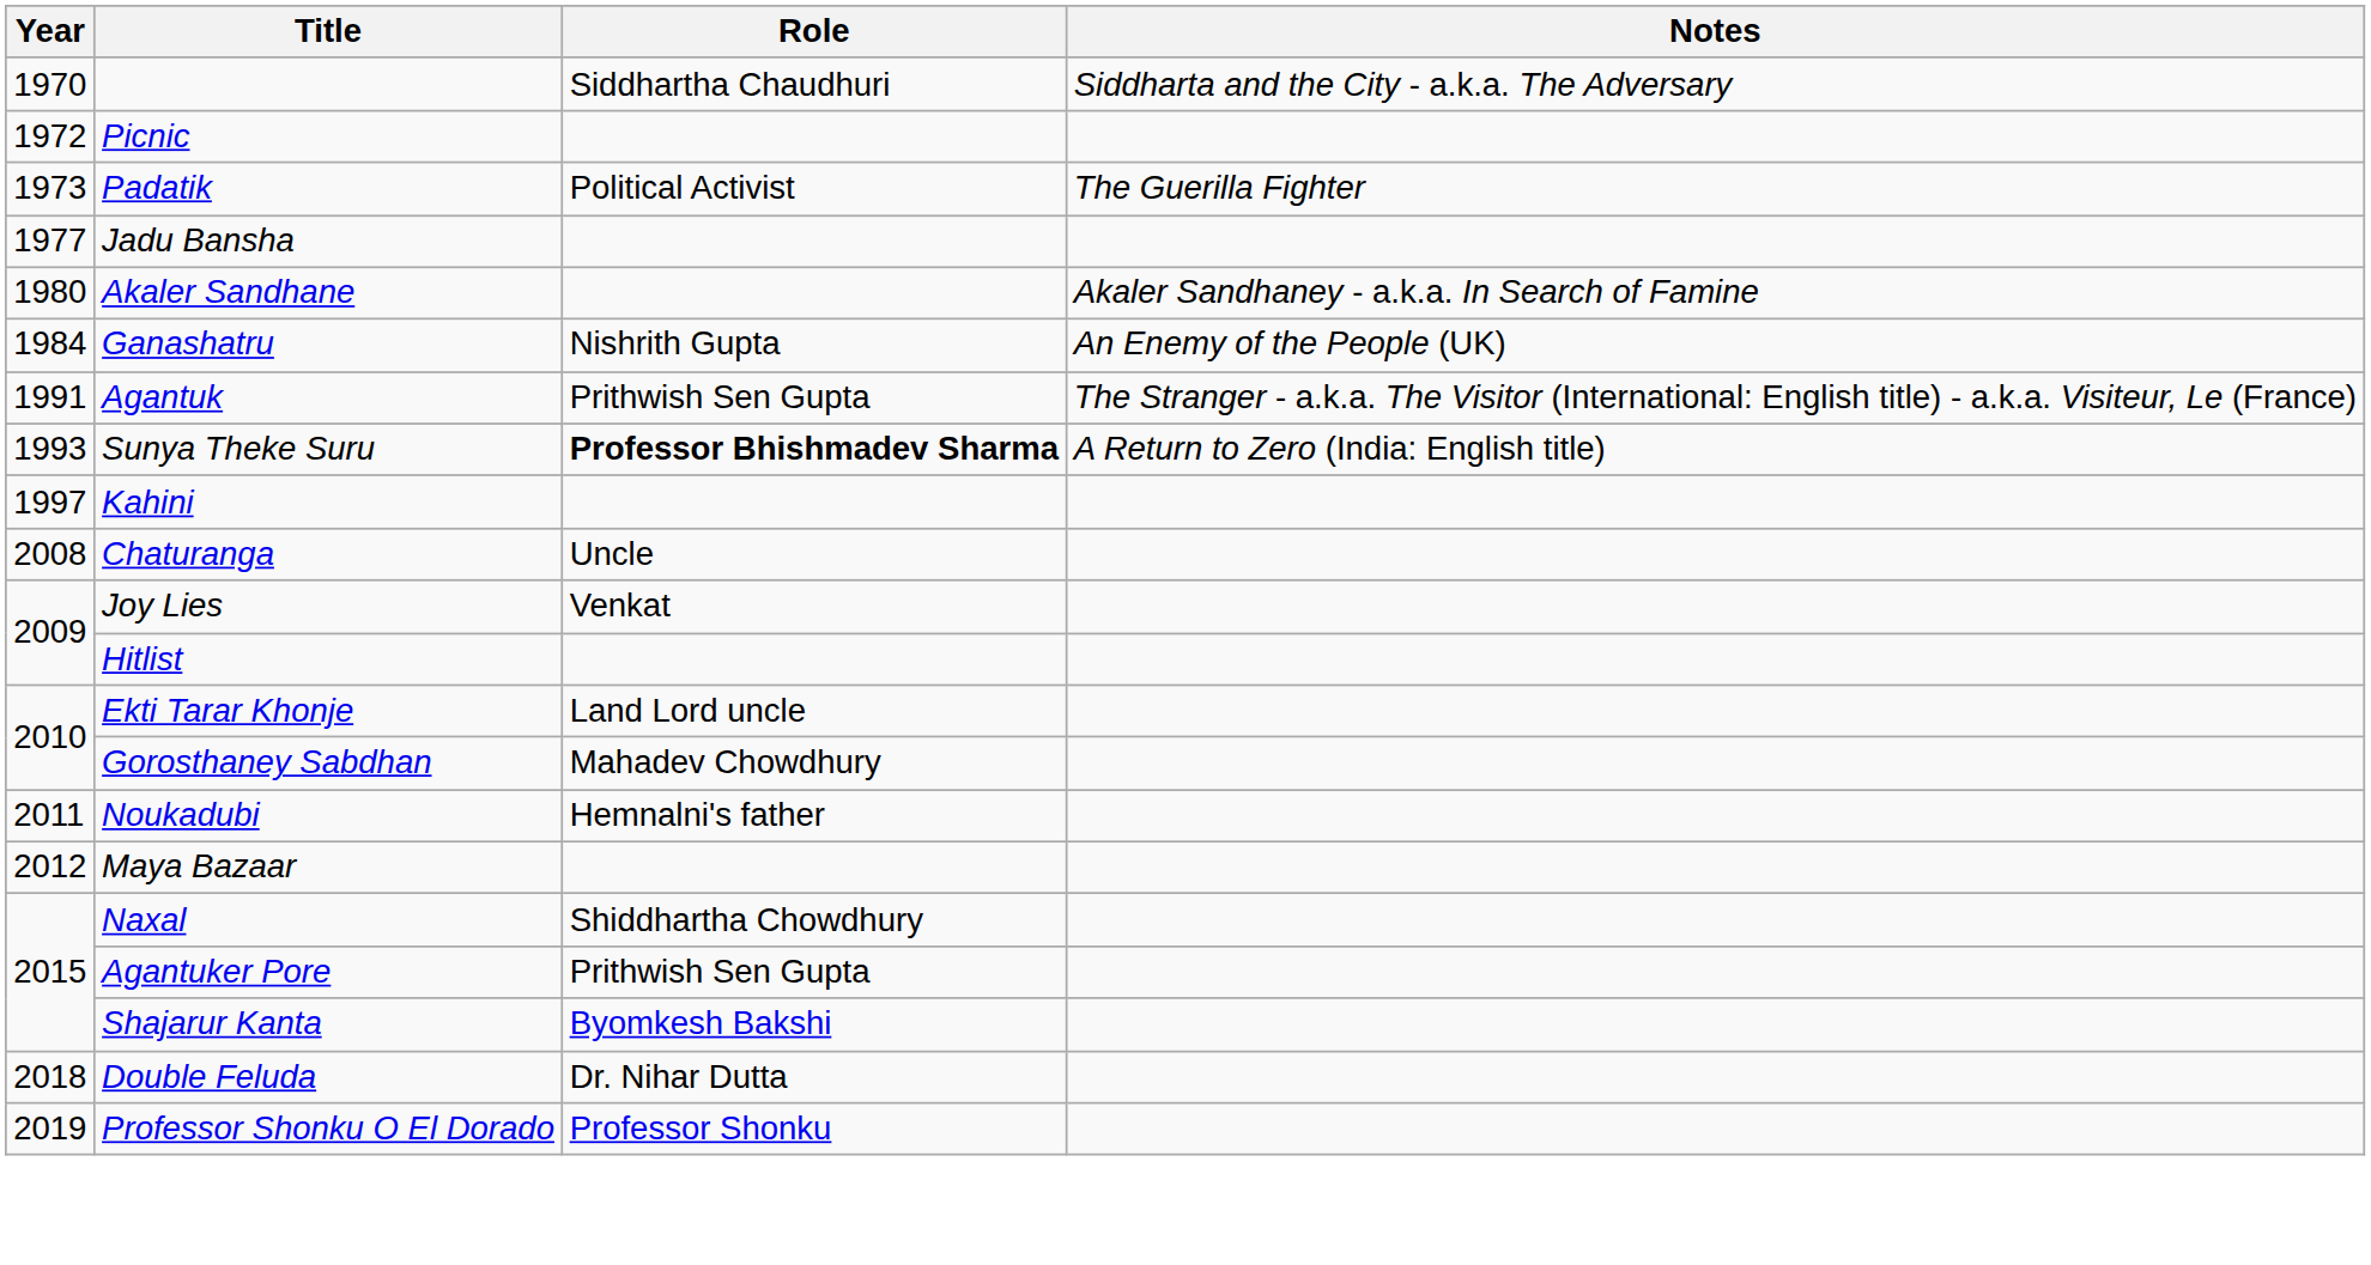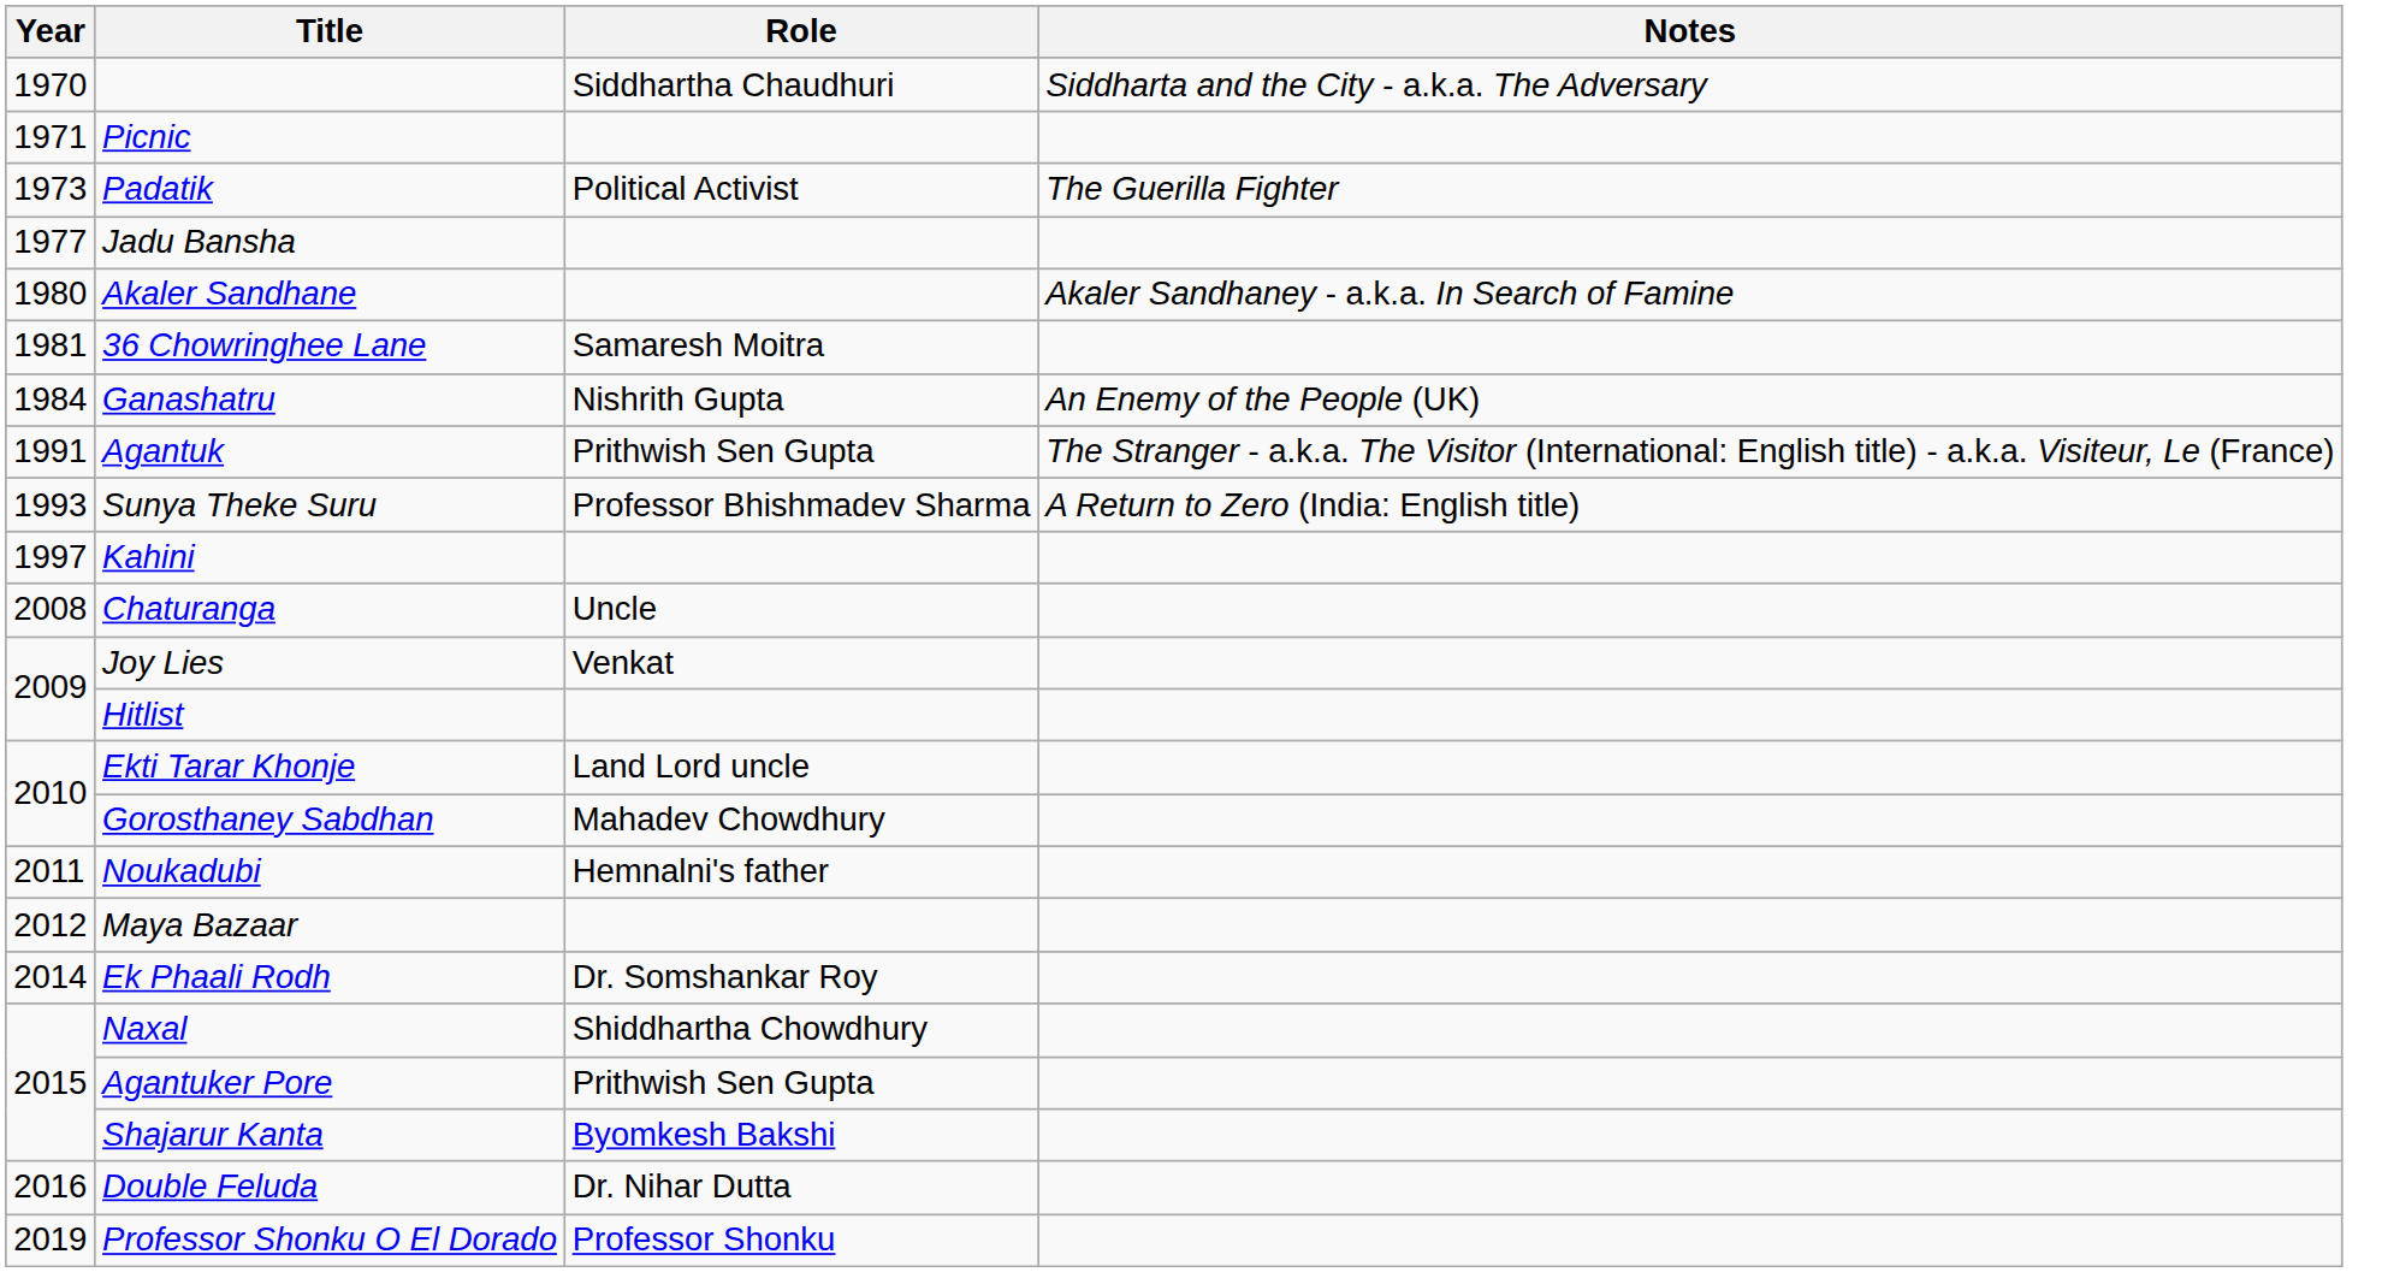 <table class="wikitable">
 <tr>
 <th>Year</th>
 <th>Title</th>
 <th>Role</th>
 <th>Notes</th>
 </tr>
 <tr>
 <td>1970</td>
 <td></td>
 <td>Siddhartha Chaudhuri</td>
 <td><em>Siddharta and the City</em> - a.k.a. <em>The Adversary</em></td>
 </tr>
 <tr>
-<td>1972</td>
+<td>1971</td>
 <td><em><a href='#'>Picnic</a></em></td>
 <td></td>
 <td></td>
 </tr>
 <tr>
 <td>1973</td>
 <td><a href='#'><em>Padatik</em></a></td>
 <td>Political Activist</td>
 <td><em>The Guerilla Fighter</em></td>
 </tr>
 <tr>
 <td>1977</td>
 <td><em>Jadu Bansha</em></td>
 <td></td>
 <td></td>
 </tr>
 <tr>
 <td>1980</td>
 <td><em><a href='#'>Akaler Sandhane</a></em></td>
 <td></td>
 <td><em>Akaler Sandhaney</em> - a.k.a. <em>In Search of Famine</em></td>
 </tr>
 <tr>
+<td>1981</td>
+<td><em><a href='#'>36 Chowringhee Lane</a></em></td>
+<td>Samaresh Moitra</td>
+<td></td>
+</tr>
+<tr>
 <td>1984</td>
 <td><em><a href='#'>Ganashatru</a></em></td>
 <td>Nishrith Gupta</td>
 <td><em>An Enemy of the People</em> (UK)</td>
 </tr>
 <tr>
 <td>1991</td>
 <td><em><a href='#'>Agantuk</a></em></td>
 <td>Prithwish Sen Gupta</td>
 <td><em>The Stranger</em> - a.k.a. <em>The Visitor</em> (International: English title) - a.k.a. <em>Visiteur, Le</em> (France)</td>
 </tr>
 <tr>
 <td>1993</td>
 <td><em>Sunya Theke Suru</em></td>
-<td><strong>Professor Bhishmadev Sharma</strong></td>
+<td>Professor Bhishmadev Sharma</td>
 <td><em>A Return to Zero</em> (India: English title)</td>
 </tr>
 <tr>
 <td>1997</td>
 <td><a href='#'><em>Kahini</em></a></td>
 <td></td>
 <td></td>
 </tr>
 <tr>
 <td>2008</td>
 <td><em><a href='#'>Chaturanga</a></em></td>
 <td>Uncle</td>
 <td></td>
 </tr>
 <tr>
 <td rowspan="2">2009</td>
 <td><em>Joy Lies</em></td>
 <td>Venkat</td>
 <td></td>
 </tr>
 <tr>
 <td><em><a href='#'>Hitlist</a></em></td>
 <td></td>
 <td></td>
 </tr>
 <tr>
 <td rowspan="2">2010</td>
 <td><em><a href='#'>Ekti Tarar Khonje</a></em></td>
 <td>Land Lord uncle</td>
 <td></td>
 </tr>
 <tr>
 <td><a href='#'><em>Gorosthaney Sabdhan</em></a></td>
 <td>Mahadev Chowdhury</td>
 <td></td>
 </tr>
 <tr>
 <td>2011</td>
 <td><em><a href='#'>Noukadubi</a></em></td>
 <td>Hemnalni's father</td>
 <td></td>
 </tr>
 <tr>
 <td>2012</td>
 <td><em>Maya Bazaar</em></td>
 <td></td>
 <td></td>
 </tr>
 <tr>
+<td>2014</td>
+<td><em><a href='#'>Ek Phaali Rodh</a></em></td>
+<td>Dr. Somshankar Roy</td>
+<td></td>
+</tr>
+<tr>
 <td rowspan="3">2015</td>
 <td><a href='#'><em>Naxal</em></a></td>
 <td>Shiddhartha Chowdhury</td>
 <td></td>
 </tr>
 <tr>
 <td><em><a href='#'>Agantuker Pore</a></em></td>
 <td>Prithwish Sen Gupta</td>
 <td></td>
 </tr>
 <tr>
 <td><a href='#'><em>Shajarur Kanta</em></a></td>
 <td><a href='#'>Byomkesh Bakshi</a></td>
 <td></td>
 </tr>
 <tr>
-<td>2018</td>
+<td>2016</td>
 <td><em><a href='#'>Double Feluda</a></em></td>
 <td>Dr. Nihar Dutta</td>
 <td></td>
 </tr>
 <tr>
 <td>2019</td>
 <td><em><a href='#'>Professor Shonku O El Dorado</a></em></td>
 <td><a href='#'>Professor Shonku</a></td>
 <td></td>
 </tr>
 </table>
